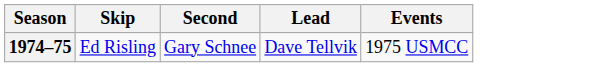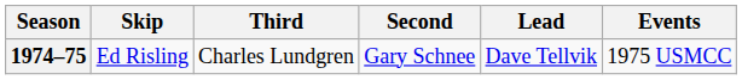 <table class="wikitable">
 <tr>
 <th scope="col">Season</th>
 <th scope="col">Skip</th>
+<th scope="col">Third</th>
 <th scope="col">Second</th>
 <th scope="col">Lead</th>
 <th scope="col">Events</th>
 </tr>
 <tr>
 <th scope="row">1974–75</th>
 <td><a href='#'>Ed Risling</a></td>
+<td>Charles Lundgren</td>
 <td><a href='#'>Gary Schnee</a></td>
 <td><a href='#'>Dave Tellvik</a></td>
 <td>1975 <a href='#'>USMCC</a> <br> </td>
 </tr>
 </table>
